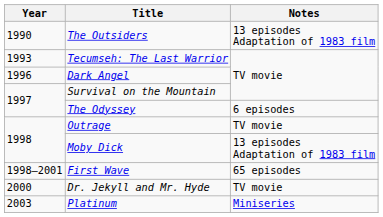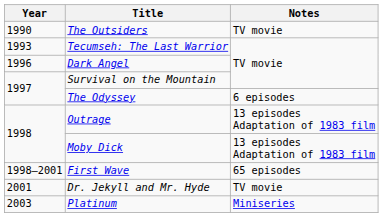 <table class="wikitable" style="float:left; margin-right:2em">
 <tr>
 <th>Year</th>
 <th>Title</th>
 <th>Notes</th>
 </tr>
 <tr>
 <td>1990</td>
 <td><em><a href='#'>The Outsiders</a></em></td>
-<td>13 episodes<br>Adaptation of <a href='#'>1983 film</a></td>
+<td>TV movie</td>
 </tr>
 <tr>
 <td>1993</td>
 <td><em><a href='#'>Tecumseh: The Last Warrior</a></em></td>
 <td rowspan=3>TV movie</td>
 </tr>
 <tr>
 <td>1996</td>
 <td><em><a href='#'>Dark Angel</a></em></td>
 </tr>
 <tr>
 <td rowspan="2">1997</td>
 <td><em>Survival on the Mountain</em></td>
 </tr>
 <tr>
 <td><em><a href='#'>The Odyssey</a></em></td>
 <td>6 episodes</td>
 </tr>
 <tr>
 <td rowspan="2">1998</td>
 <td><em><a href='#'>Outrage</a></em></td>
-<td>TV movie</td>
+<td>13 episodes<br>Adaptation of <a href='#'>1983 film</a></td>
 </tr>
 <tr>
 <td><em><a href='#'>Moby Dick</a></em></td>
 <td>13 episodes<br>Adaptation of <a href='#'>1983 film</a></td>
 </tr>
 <tr>
 <td>1998–2001</td>
 <td><em><a href='#'>First Wave</a></em></td>
 <td>65 episodes</td>
 </tr>
 <tr>
-<td>2000</td>
+<td>2001</td>
 <td><em>Dr. Jekyll and Mr. Hyde</em></td>
 <td>TV movie</td>
 </tr>
 <tr>
 <td>2003</td>
 <td><em><a href='#'>Platinum</a></em></td>
 <td><a href='#'>Miniseries</a></td>
 </tr>
 </table>
